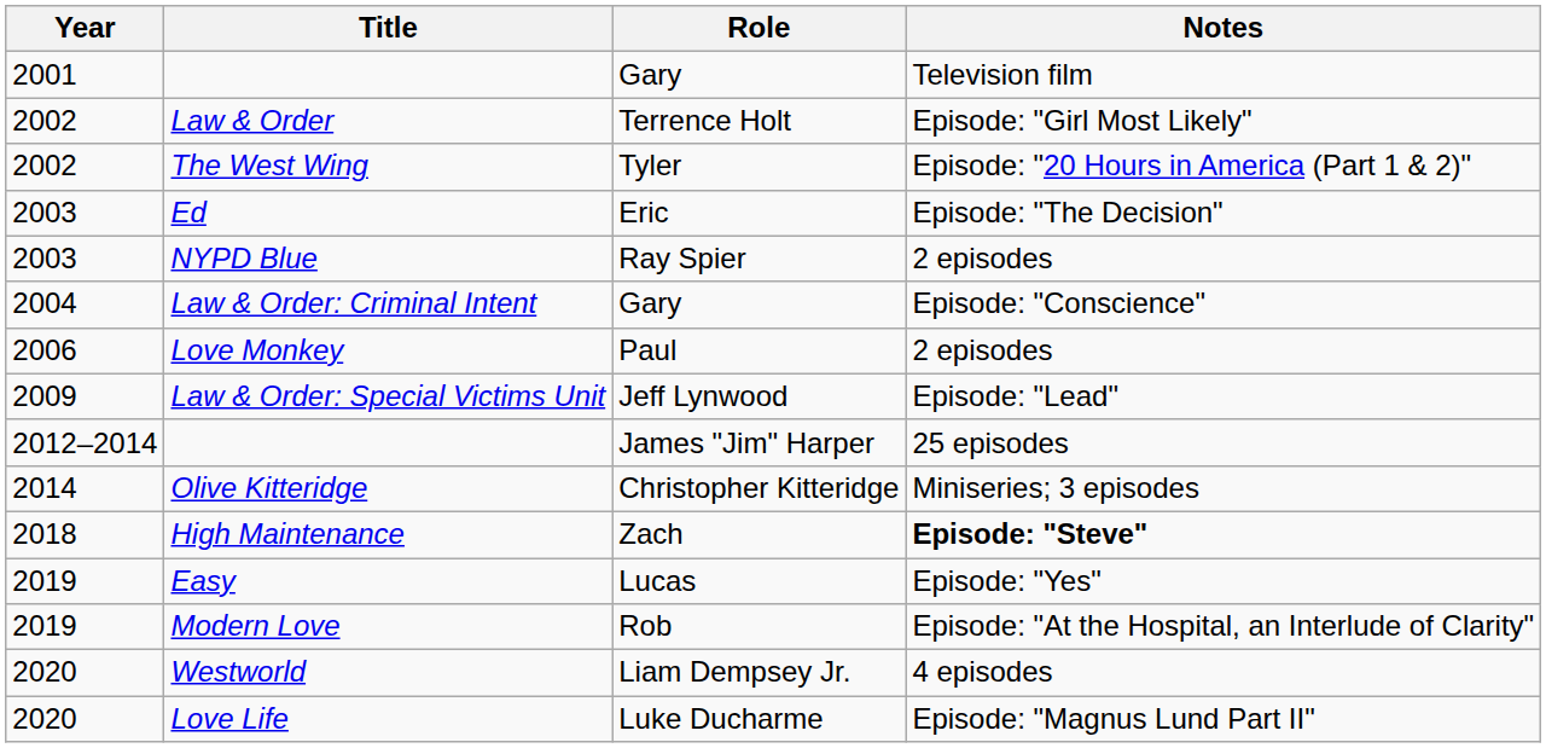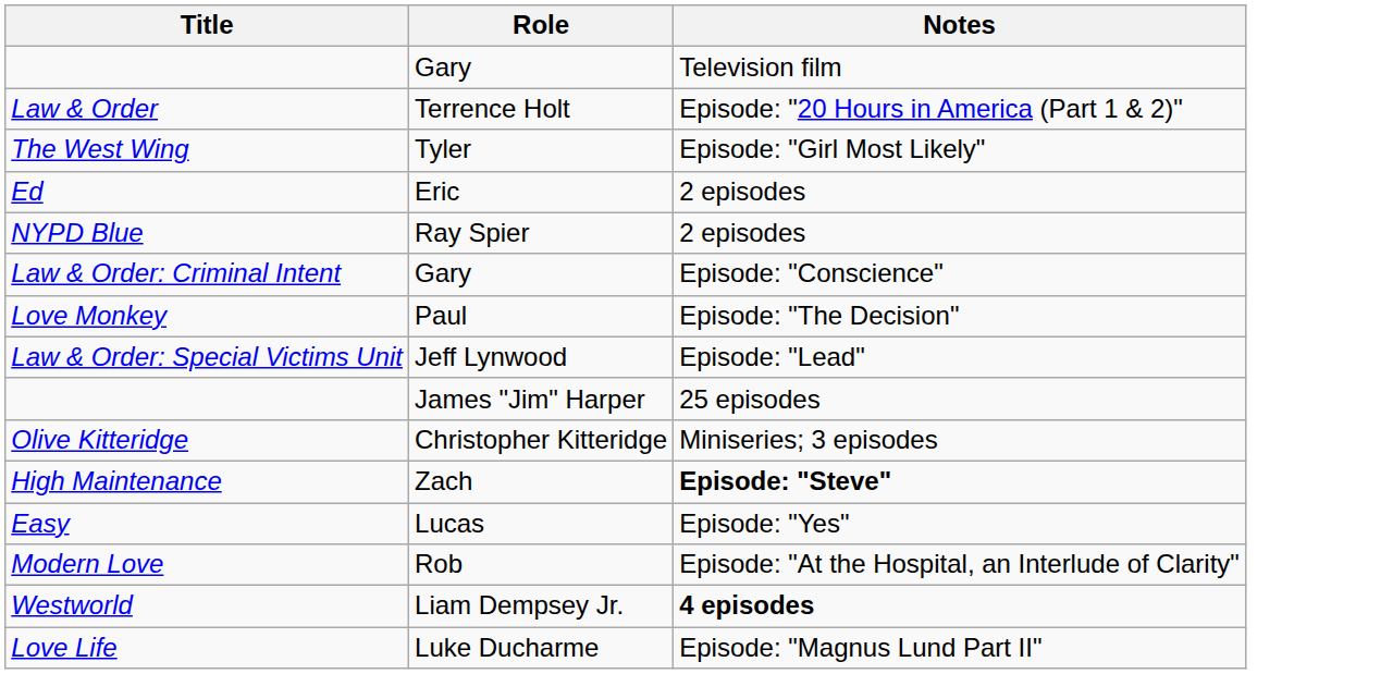 <table class="wikitable sortable">
 <tr>
-<th>Year</th>
 <th>Title</th>
 <th>Role</th>
 <th class="unsortable">Notes</th>
 </tr>
 <tr>
-<td>2001</td>
 <td><em></em></td>
 <td>Gary</td>
 <td>Television film</td>
 </tr>
 <tr>
-<td>2002</td>
 <td><em><a href='#'>Law & Order</a></em></td>
 <td>Terrence Holt</td>
+<td>Episode: "<a href='#'>20 Hours in America</a> (Part 1 & 2)"</td>
+</tr>
+<tr>
+<td><em><a href='#'>The West Wing</a></em></td>
+<td>Tyler</td>
 <td>Episode: "Girl Most Likely"</td>
 </tr>
 <tr>
-<td>2002</td>
-<td><em><a href='#'>The West Wing</a></em></td>
-<td>Tyler</td>
-<td>Episode: "<a href='#'>20 Hours in America</a> (Part 1 & 2)"</td>
+<td><em><a href='#'>Ed</a></em></td>
+<td>Eric</td>
+<td>2 episodes</td>
 </tr>
 <tr>
-<td>2003</td>
-<td><em><a href='#'>Ed</a></em></td>
-<td>Eric</td>
-<td>Episode: "The Decision"</td>
-</tr>
-<tr>
-<td>2003</td>
 <td><em><a href='#'>NYPD Blue</a></em></td>
 <td>Ray Spier</td>
 <td>2 episodes</td>
 </tr>
 <tr>
-<td>2004</td>
 <td><em><a href='#'>Law & Order: Criminal Intent</a></em></td>
 <td>Gary</td>
 <td>Episode: "Conscience"</td>
 </tr>
 <tr>
-<td>2006</td>
 <td><em><a href='#'>Love Monkey</a></em></td>
 <td>Paul</td>
-<td>2 episodes</td>
+<td>Episode: "The Decision"</td>
 </tr>
 <tr>
-<td>2009</td>
 <td><em><a href='#'>Law & Order: Special Victims Unit</a></em></td>
 <td>Jeff Lynwood</td>
 <td>Episode: "Lead"</td>
 </tr>
 <tr>
-<td>2012–2014</td>
 <td><em></em></td>
 <td>James "Jim" Harper</td>
 <td>25 episodes</td>
 </tr>
 <tr>
-<td>2014</td>
 <td><em><a href='#'>Olive Kitteridge</a></em></td>
 <td>Christopher Kitteridge</td>
 <td>Miniseries; 3 episodes</td>
 </tr>
 <tr>
-<td>2018</td>
 <td><em><a href='#'>High Maintenance</a></em></td>
 <td>Zach</td>
 <td><strong>Episode: "Steve"</strong></td>
 </tr>
 <tr>
-<td>2019</td>
 <td><em><a href='#'>Easy</a></em></td>
 <td>Lucas</td>
 <td>Episode: "Yes"</td>
 </tr>
 <tr>
-<td>2019</td>
 <td><em><a href='#'>Modern Love</a></em></td>
 <td>Rob</td>
 <td>Episode: "At the Hospital, an Interlude of Clarity"</td>
 </tr>
 <tr>
-<td>2020</td>
 <td><em><a href='#'>Westworld</a></em></td>
 <td>Liam Dempsey Jr.</td>
-<td>4 episodes</td>
+<td><strong>4 episodes</strong></td>
 </tr>
 <tr>
-<td>2020</td>
 <td><em><a href='#'>Love Life</a></em></td>
 <td>Luke Ducharme</td>
 <td>Episode: "Magnus Lund Part II"</td>
 </tr>
 </table>
